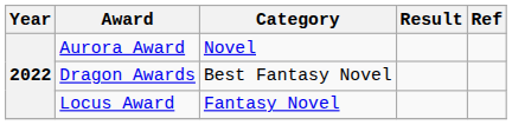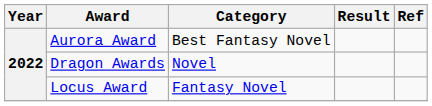 <table class="wikitable sortable">
 <tr>
 <th>Year</th>
 <th>Award</th>
 <th>Category</th>
 <th>Result</th>
 <th>Ref</th>
 </tr>
 <tr>
 <th rowspan="3">2022</th>
 <td><a href='#'>Aurora Award</a></td>
-<td><a href='#'>Novel</a></td>
+<td>Best Fantasy Novel</td>
 <td></td>
 <td></td>
 </tr>
 <tr>
 <td><a href='#'>Dragon Awards</a></td>
-<td>Best Fantasy Novel</td>
+<td><a href='#'>Novel</a></td>
 <td></td>
 <td></td>
 </tr>
 <tr>
 <td><a href='#'>Locus Award</a></td>
 <td><a href='#'>Fantasy Novel</a></td>
 <td></td>
 <td></td>
 </tr>
 <tr>
 </tr>
 </table>
